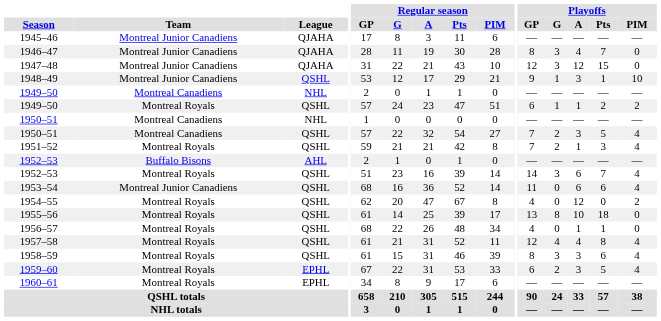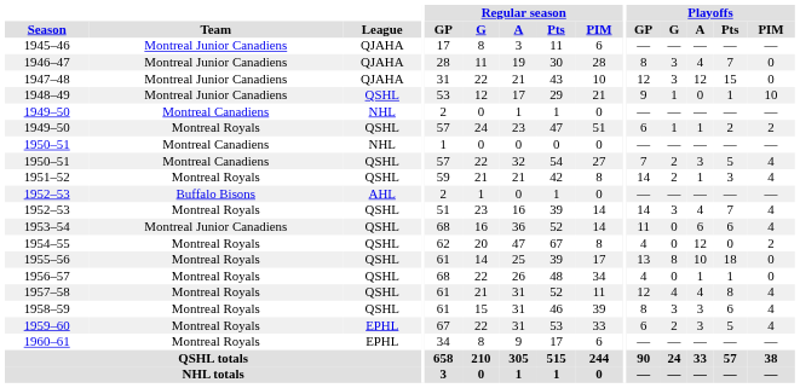 <table border="0" cellpadding="1" cellspacing="0" style="text-align:center; width:60em">
 <tr bgcolor="#e0e0e0">
 <th colspan="3" bgcolor="#ffffff"></th>
 <th rowspan="100" bgcolor="#ffffff"></th>
 <th colspan="5"><a href='#'>Regular season</a></th>
 <th rowspan="100" bgcolor="#ffffff"></th>
 <th colspan="5"><a href='#'>Playoffs</a></th>
 </tr>
 <tr bgcolor="#e0e0e0">
 <th><a href='#'>Season</a></th>
 <th>Team</th>
 <th>League</th>
 <th>GP</th>
 <th><a href='#'>G</a></th>
 <th><a href='#'>A</a></th>
 <th><a href='#'>Pts</a></th>
 <th><a href='#'>PIM</a></th>
 <th>GP</th>
 <th>G</th>
 <th>A</th>
 <th>Pts</th>
 <th>PIM</th>
 </tr>
 <tr>
 <td>1945–46</td>
 <td><a href='#'>Montreal Junior Canadiens</a></td>
 <td>QJAHA</td>
 <td>17</td>
 <td>8</td>
 <td>3</td>
 <td>11</td>
 <td>6</td>
 <td>—</td>
 <td>—</td>
 <td>—</td>
 <td>—</td>
 <td>—</td>
 </tr>
 <tr bgcolor="#f0f0f0">
 <td>1946–47</td>
 <td>Montreal Junior Canadiens</td>
 <td>QJAHA</td>
 <td>28</td>
 <td>11</td>
 <td>19</td>
 <td>30</td>
 <td>28</td>
 <td>8</td>
 <td>3</td>
 <td>4</td>
 <td>7</td>
 <td>0</td>
 </tr>
 <tr>
 <td>1947–48</td>
 <td>Montreal Junior Canadiens</td>
 <td>QJAHA</td>
 <td>31</td>
 <td>22</td>
 <td>21</td>
 <td>43</td>
 <td>10</td>
 <td>12</td>
 <td>3</td>
 <td>12</td>
 <td>15</td>
 <td>0</td>
 </tr>
 <tr bgcolor="#f0f0f0">
 <td>1948–49</td>
 <td>Montreal Junior Canadiens</td>
 <td><a href='#'>QSHL</a></td>
 <td>53</td>
 <td>12</td>
 <td>17</td>
 <td>29</td>
 <td>21</td>
 <td>9</td>
 <td>1</td>
-<td>3</td>
+<td>0</td>
 <td>1</td>
 <td>10</td>
 </tr>
 <tr>
 <td><a href='#'>1949–50</a></td>
 <td><a href='#'>Montreal Canadiens</a></td>
 <td><a href='#'>NHL</a></td>
 <td>2</td>
 <td>0</td>
 <td>1</td>
 <td>1</td>
 <td>0</td>
 <td>—</td>
 <td>—</td>
 <td>—</td>
 <td>—</td>
 <td>—</td>
 </tr>
 <tr bgcolor="#f0f0f0">
 <td>1949–50</td>
 <td>Montreal Royals</td>
 <td>QSHL</td>
 <td>57</td>
 <td>24</td>
 <td>23</td>
 <td>47</td>
 <td>51</td>
 <td>6</td>
 <td>1</td>
 <td>1</td>
 <td>2</td>
 <td>2</td>
 </tr>
 <tr>
 <td><a href='#'>1950–51</a></td>
 <td>Montreal Canadiens</td>
 <td>NHL</td>
 <td>1</td>
 <td>0</td>
 <td>0</td>
 <td>0</td>
 <td>0</td>
 <td>—</td>
 <td>—</td>
 <td>—</td>
 <td>—</td>
 <td>—</td>
 </tr>
 <tr bgcolor="#f0f0f0">
 <td>1950–51</td>
 <td>Montreal Canadiens</td>
 <td>QSHL</td>
 <td>57</td>
 <td>22</td>
 <td>32</td>
 <td>54</td>
 <td>27</td>
 <td>7</td>
 <td>2</td>
 <td>3</td>
 <td>5</td>
 <td>4</td>
 </tr>
 <tr>
 <td>1951–52</td>
 <td>Montreal Royals</td>
 <td>QSHL</td>
 <td>59</td>
 <td>21</td>
 <td>21</td>
 <td>42</td>
 <td>8</td>
-<td>7</td>
+<td>14</td>
 <td>2</td>
 <td>1</td>
 <td>3</td>
 <td>4</td>
 </tr>
 <tr bgcolor="#f0f0f0">
 <td><a href='#'>1952–53</a></td>
 <td><a href='#'>Buffalo Bisons</a></td>
 <td><a href='#'>AHL</a></td>
 <td>2</td>
 <td>1</td>
 <td>0</td>
 <td>1</td>
 <td>0</td>
 <td>—</td>
 <td>—</td>
 <td>—</td>
 <td>—</td>
 <td>—</td>
 </tr>
 <tr>
 <td>1952–53</td>
 <td>Montreal Royals</td>
 <td>QSHL</td>
 <td>51</td>
 <td>23</td>
 <td>16</td>
 <td>39</td>
 <td>14</td>
 <td>14</td>
 <td>3</td>
-<td>6</td>
+<td>4</td>
 <td>7</td>
 <td>4</td>
 </tr>
 <tr bgcolor="#f0f0f0">
 <td>1953–54</td>
 <td>Montreal Junior Canadiens</td>
 <td>QSHL</td>
 <td>68</td>
 <td>16</td>
 <td>36</td>
 <td>52</td>
 <td>14</td>
 <td>11</td>
 <td>0</td>
 <td>6</td>
 <td>6</td>
 <td>4</td>
 </tr>
 <tr>
 <td>1954–55</td>
 <td>Montreal Royals</td>
 <td>QSHL</td>
 <td>62</td>
 <td>20</td>
 <td>47</td>
 <td>67</td>
 <td>8</td>
 <td>4</td>
 <td>0</td>
 <td>12</td>
 <td>0</td>
 <td>2</td>
 </tr>
 <tr bgcolor="#f0f0f0">
 <td>1955–56</td>
 <td>Montreal Royals</td>
 <td>QSHL</td>
 <td>61</td>
 <td>14</td>
 <td>25</td>
 <td>39</td>
 <td>17</td>
 <td>13</td>
 <td>8</td>
 <td>10</td>
 <td>18</td>
 <td>0</td>
 </tr>
 <tr>
 <td>1956–57</td>
 <td>Montreal Royals</td>
 <td>QSHL</td>
 <td>68</td>
 <td>22</td>
 <td>26</td>
 <td>48</td>
 <td>34</td>
 <td>4</td>
 <td>0</td>
 <td>1</td>
 <td>1</td>
 <td>0</td>
 </tr>
 <tr bgcolor="#f0f0f0">
 <td>1957–58</td>
 <td>Montreal Royals</td>
 <td>QSHL</td>
 <td>61</td>
 <td>21</td>
 <td>31</td>
 <td>52</td>
 <td>11</td>
 <td>12</td>
 <td>4</td>
 <td>4</td>
 <td>8</td>
 <td>4</td>
 </tr>
 <tr>
 <td>1958–59</td>
 <td>Montreal Royals</td>
 <td>QSHL</td>
 <td>61</td>
 <td>15</td>
 <td>31</td>
 <td>46</td>
 <td>39</td>
 <td>8</td>
 <td>3</td>
 <td>3</td>
 <td>6</td>
 <td>4</td>
 </tr>
 <tr bgcolor="#f0f0f0">
 <td><a href='#'>1959–60</a></td>
 <td>Montreal Royals</td>
 <td><a href='#'>EPHL</a></td>
 <td>67</td>
 <td>22</td>
 <td>31</td>
 <td>53</td>
 <td>33</td>
 <td>6</td>
 <td>2</td>
 <td>3</td>
 <td>5</td>
 <td>4</td>
 </tr>
 <tr>
 <td><a href='#'>1960–61</a></td>
 <td>Montreal Royals</td>
 <td>EPHL</td>
 <td>34</td>
 <td>8</td>
 <td>9</td>
 <td>17</td>
 <td>6</td>
 <td>—</td>
 <td>—</td>
 <td>—</td>
 <td>—</td>
 <td>—</td>
 </tr>
 <tr bgcolor="#e0e0e0">
 <th colspan="3">QSHL totals</th>
 <th>658</th>
 <th>210</th>
 <th>305</th>
 <th>515</th>
 <th>244</th>
 <th>90</th>
 <th>24</th>
 <th>33</th>
 <th>57</th>
 <th>38</th>
 </tr>
 <tr bgcolor="#e0e0e0">
 <th colspan="3">NHL totals</th>
 <th>3</th>
 <th>0</th>
 <th>1</th>
 <th>1</th>
 <th>0</th>
 <th>—</th>
 <th>—</th>
 <th>—</th>
 <th>—</th>
 <th>—</th>
 </tr>
 </table>
